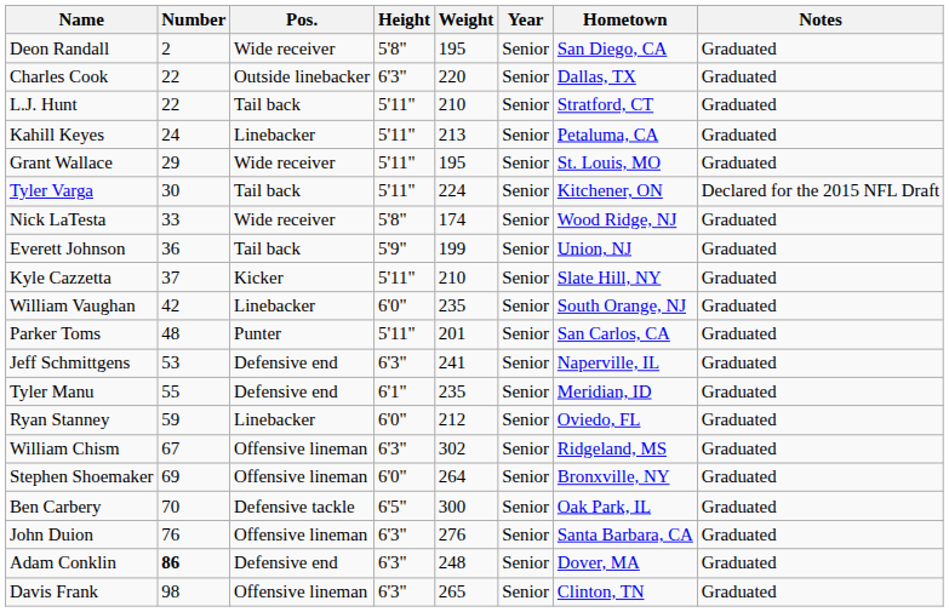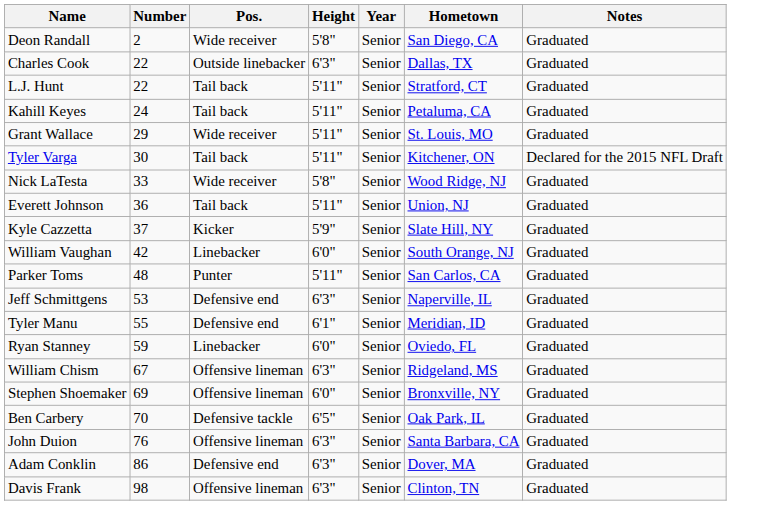 <table class="wikitable sortable">
 <tr>
 <th>Name</th>
 <th>Number</th>
 <th>Pos.</th>
 <th>Height</th>
-<th>Weight</th>
 <th>Year</th>
 <th>Hometown</th>
 <th class="unsortable">Notes</th>
 </tr>
 <tr>
 <td sortname>Deon Randall</td>
 <td>2</td>
 <td>Wide receiver</td>
 <td>5'8"</td>
-<td>195</td>
 <td>Senior</td>
 <td><a href='#'>San Diego, CA</a></td>
 <td>Graduated</td>
 </tr>
 <tr>
 <td sortname>Charles Cook</td>
 <td>22</td>
 <td>Outside linebacker</td>
 <td>6'3"</td>
-<td>220</td>
 <td>Senior</td>
 <td><a href='#'>Dallas, TX</a></td>
 <td>Graduated</td>
 </tr>
 <tr>
 <td sortname>L.J. Hunt</td>
 <td>22</td>
 <td>Tail back</td>
 <td>5'11"</td>
-<td>210</td>
 <td>Senior</td>
 <td><a href='#'>Stratford, CT</a></td>
 <td>Graduated</td>
 </tr>
 <tr>
 <td sortname>Kahill Keyes</td>
 <td>24</td>
-<td>Linebacker</td>
+<td>Tail back</td>
 <td>5'11"</td>
-<td>213</td>
 <td>Senior</td>
 <td><a href='#'>Petaluma, CA</a></td>
 <td>Graduated</td>
 </tr>
 <tr>
 <td sortname>Grant Wallace</td>
 <td>29</td>
 <td>Wide receiver</td>
 <td>5'11"</td>
-<td>195</td>
 <td>Senior</td>
 <td><a href='#'>St. Louis, MO</a></td>
 <td>Graduated</td>
 </tr>
 <tr>
 <td sortname><a href='#'>Tyler Varga</a></td>
 <td>30</td>
 <td>Tail back</td>
 <td>5'11"</td>
-<td>224</td>
 <td>Senior</td>
 <td><a href='#'>Kitchener, ON</a></td>
 <td>Declared for the 2015 NFL Draft</td>
 </tr>
 <tr>
 <td sortname>Nick LaTesta</td>
 <td>33</td>
 <td>Wide receiver</td>
 <td>5'8"</td>
-<td>174</td>
 <td>Senior</td>
 <td><a href='#'>Wood Ridge, NJ</a></td>
 <td>Graduated</td>
 </tr>
 <tr>
 <td sortname>Everett Johnson</td>
 <td>36</td>
 <td>Tail back</td>
-<td>5'9"</td>
-<td>199</td>
+<td>5'11"</td>
 <td>Senior</td>
 <td><a href='#'>Union, NJ</a></td>
 <td>Graduated</td>
 </tr>
 <tr>
 <td sortname>Kyle Cazzetta</td>
 <td>37</td>
 <td>Kicker</td>
-<td>5'11"</td>
-<td>210</td>
+<td>5'9"</td>
 <td>Senior</td>
 <td><a href='#'>Slate Hill, NY</a></td>
 <td>Graduated</td>
 </tr>
 <tr>
 <td sortname>William Vaughan</td>
 <td>42</td>
 <td>Linebacker</td>
 <td>6'0"</td>
-<td>235</td>
 <td>Senior</td>
 <td><a href='#'>South Orange, NJ</a></td>
 <td>Graduated</td>
 </tr>
 <tr>
 <td sortname>Parker Toms</td>
 <td>48</td>
 <td>Punter</td>
 <td>5'11"</td>
-<td>201</td>
 <td>Senior</td>
 <td><a href='#'>San Carlos, CA</a></td>
 <td>Graduated</td>
 </tr>
 <tr>
 <td sortname>Jeff Schmittgens</td>
 <td>53</td>
 <td>Defensive end</td>
 <td>6'3"</td>
-<td>241</td>
 <td>Senior</td>
 <td><a href='#'>Naperville, IL</a></td>
 <td>Graduated</td>
 </tr>
 <tr>
 <td sortname>Tyler Manu</td>
 <td>55</td>
 <td>Defensive end</td>
 <td>6'1"</td>
-<td>235</td>
 <td>Senior</td>
 <td><a href='#'>Meridian, ID</a></td>
 <td>Graduated</td>
 </tr>
 <tr>
 <td sortname>Ryan Stanney</td>
 <td>59</td>
 <td>Linebacker</td>
 <td>6'0"</td>
-<td>212</td>
 <td>Senior</td>
 <td><a href='#'>Oviedo, FL</a></td>
 <td>Graduated</td>
 </tr>
 <tr>
 <td sortname>William Chism</td>
 <td>67</td>
 <td>Offensive lineman</td>
 <td>6'3"</td>
-<td>302</td>
 <td>Senior</td>
 <td><a href='#'>Ridgeland, MS</a></td>
 <td>Graduated</td>
 </tr>
 <tr>
 <td sortname>Stephen Shoemaker</td>
 <td>69</td>
 <td>Offensive lineman</td>
 <td>6'0"</td>
-<td>264</td>
 <td>Senior</td>
 <td><a href='#'>Bronxville, NY</a></td>
 <td>Graduated</td>
 </tr>
 <tr>
 <td sortname>Ben Carbery</td>
 <td>70</td>
 <td>Defensive tackle</td>
 <td>6'5"</td>
-<td>300</td>
 <td>Senior</td>
 <td><a href='#'>Oak Park, IL</a></td>
 <td>Graduated</td>
 </tr>
 <tr>
 <td sortname>John Duion</td>
 <td>76</td>
 <td>Offensive lineman</td>
 <td>6'3"</td>
-<td>276</td>
 <td>Senior</td>
 <td><a href='#'>Santa Barbara, CA</a></td>
 <td>Graduated</td>
 </tr>
 <tr>
 <td sortname>Adam Conklin</td>
-<td><strong>86</strong></td>
+<td>86</td>
 <td>Defensive end</td>
 <td>6'3"</td>
-<td>248</td>
 <td>Senior</td>
 <td><a href='#'>Dover, MA</a></td>
 <td>Graduated</td>
 </tr>
 <tr>
 <td sortname>Davis Frank</td>
 <td>98</td>
 <td>Offensive lineman</td>
 <td>6'3"</td>
-<td>265</td>
 <td>Senior</td>
 <td><a href='#'>Clinton, TN</a></td>
 <td>Graduated</td>
 </tr>
 </table>
